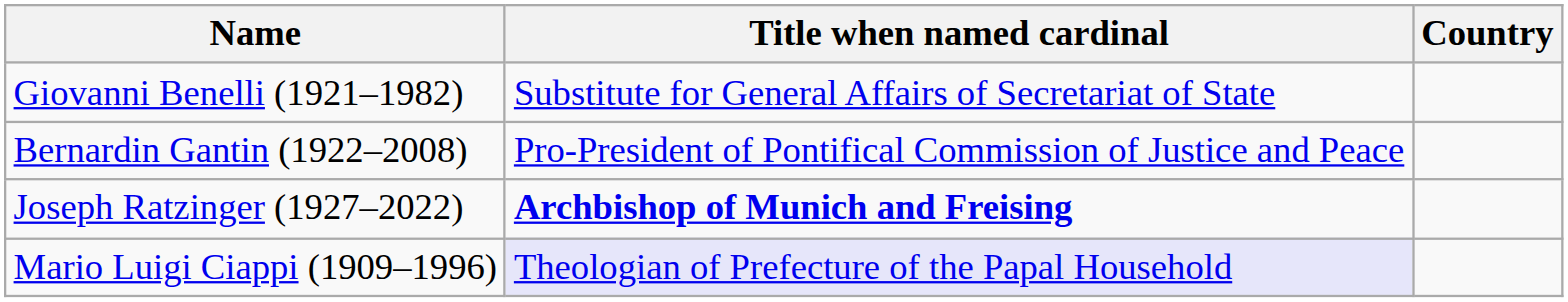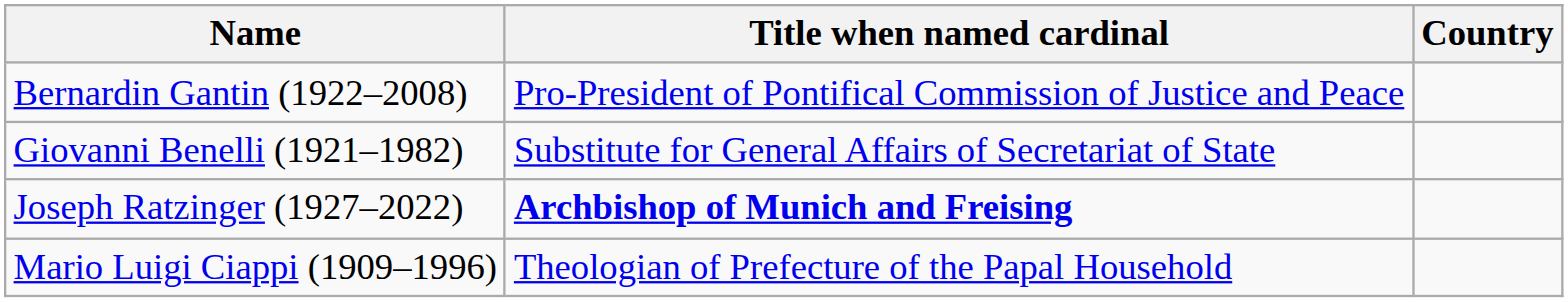 <table class="wikitable sortable">
 <tr>
 <th>Name</th>
 <th>Title when named cardinal</th>
 <th>Country</th>
 </tr>
 <tr>
-<td><a href='#'>Giovanni Benelli</a> (1921–1982)</td>
-<td><a href='#'>Substitute for General Affairs of Secretariat of State</a></td>
+<td><a href='#'>Bernardin Gantin</a> (1922–2008)</td>
+<td><a href='#'>Pro-President of Pontifical Commission of Justice and Peace</a></td>
 <td></td>
 </tr>
 <tr>
-<td><a href='#'>Bernardin Gantin</a> (1922–2008)</td>
-<td><a href='#'>Pro-President of Pontifical Commission of Justice and Peace</a></td>
+<td><a href='#'>Giovanni Benelli</a> (1921–1982)</td>
+<td><a href='#'>Substitute for General Affairs of Secretariat of State</a></td>
 <td></td>
 </tr>
 <tr>
 <td><a href='#'>Joseph Ratzinger</a> (1927–2022)</td>
 <td><strong><a href='#'>Archbishop of Munich and Freising</a></strong></td>
 <td></td>
 </tr>
 <tr>
 <td><a href='#'>Mario Luigi Ciappi</a> (1909–1996)</td>
-<td style="background: lavender;"><a href='#'>Theologian of Prefecture of the Papal Household</a></td>
+<td><a href='#'>Theologian of Prefecture of the Papal Household</a></td>
 <td></td>
 </tr>
 </table>
